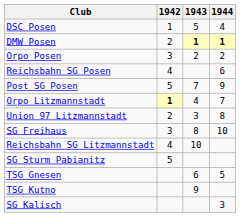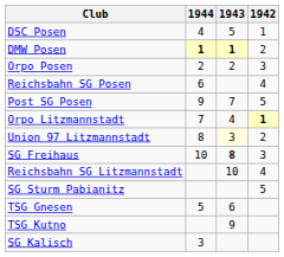 <table class="wikitable">
 <tr>
 <th>Club</th>
+<th>1944</th>
+<th>1943</th>
 <th>1942</th>
-<th>1943</th>
-<th>1944</th>
 </tr>
 <tr align="center">
 <td align="left"><a href='#'>DSC Posen</a></td>
+<td>4</td>
+<td>5</td>
 <td>1</td>
-<td>5</td>
+</tr>
+<tr align="center">
+<td align="left"><a href='#'>DMW Posen</a></td>
+<td bgcolor="#ffffbf"><strong>1</strong></td>
+<td bgcolor="#ffffbf"><strong>1</strong></td>
+<td>2</td>
+</tr>
+<tr align="center">
+<td align="left"><a href='#'>Orpo Posen</a></td>
+<td>2</td>
+<td>2</td>
+<td>3</td>
+</tr>
+<tr align="center">
+<td align="left"><a href='#'>Reichsbahn SG Posen</a></td>
+<td>6</td>
+<td></td>
 <td>4</td>
 </tr>
 <tr align="center">
-<td align="left"><a href='#'>DMW Posen</a></td>
-<td>2</td>
-<td bgcolor="#ffffbf"><strong>1</strong></td>
+<td align="left"><a href='#'>Post SG Posen</a></td>
+<td>9</td>
+<td>7</td>
+<td>5</td>
+</tr>
+<tr align="center">
+<td align="left"><a href='#'>Orpo Litzmannstadt</a></td>
+<td>7</td>
+<td>4</td>
 <td bgcolor="#ffffbf"><strong>1</strong></td>
 </tr>
 <tr align="center">
-<td align="left"><a href='#'>Orpo Posen</a></td>
-<td>3</td>
-<td>2</td>
+<td align="left"><a href='#'>Union 97 Litzmannstadt</a></td>
+<td>8</td>
+<td style="background: lightyellow;">3</td>
 <td>2</td>
 </tr>
 <tr align="center">
-<td align="left"><a href='#'>Reichsbahn SG Posen</a></td>
-<td>4</td>
-<td></td>
-<td>6</td>
-</tr>
-<tr align="center">
-<td align="left"><a href='#'>Post SG Posen</a></td>
-<td>5</td>
-<td>7</td>
-<td>9</td>
-</tr>
-<tr align="center">
-<td align="left"><a href='#'>Orpo Litzmannstadt</a></td>
-<td bgcolor="#ffffbf"><strong>1</strong></td>
-<td>4</td>
-<td>7</td>
-</tr>
-<tr align="center">
-<td align="left"><a href='#'>Union 97 Litzmannstadt</a></td>
-<td>2</td>
+<td align="left"><a href='#'>SG Freihaus</a></td>
+<td>10</td>
+<td><strong>8</strong></td>
 <td>3</td>
-<td>8</td>
-</tr>
-<tr align="center">
-<td align="left"><a href='#'>SG Freihaus</a></td>
-<td>3</td>
-<td>8</td>
-<td>10</td>
 </tr>
 <tr align="center">
 <td align="left"><a href='#'>Reichsbahn SG Litzmannstadt</a></td>
+<td></td>
+<td>10</td>
 <td>4</td>
-<td>10</td>
-<td></td>
 </tr>
 <tr align="center">
 <td align="left"><a href='#'>SG Sturm Pabianitz</a></td>
-<td>5</td>
 <td></td>
 <td></td>
+<td>5</td>
 </tr>
 <tr align="center">
 <td align="left"><a href='#'>TSG Gnesen</a></td>
+<td>5</td>
+<td>6</td>
 <td></td>
-<td>6</td>
-<td>5</td>
 </tr>
 <tr align="center">
 <td align="left"><a href='#'>TSG Kutno</a></td>
 <td></td>
 <td>9</td>
 <td></td>
 </tr>
 <tr align="center">
 <td align="left"><a href='#'>SG Kalisch</a></td>
+<td>3</td>
 <td></td>
 <td></td>
-<td>3</td>
 </tr>
 </table>
